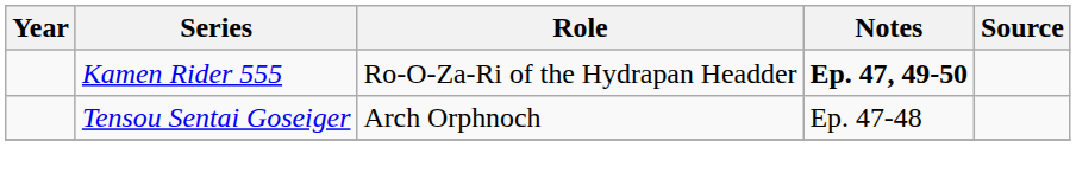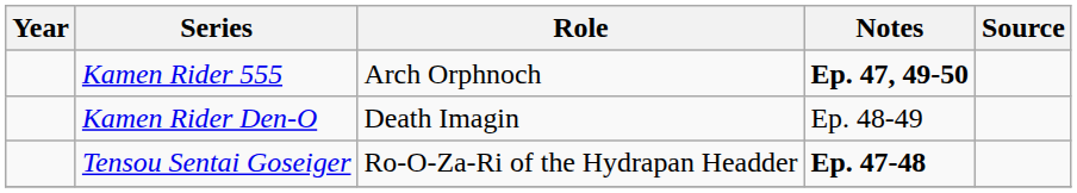 <table class="wikitable sortable plainrowheaders">
 <tr>
 <th>Year</th>
 <th>Series</th>
 <th>Role</th>
 <th class="unsortable">Notes</th>
 <th class="unsortable">Source</th>
 </tr>
 <tr>
 <td></td>
 <td><em><a href='#'>Kamen Rider 555</a></em></td>
-<td>Ro-O-Za-Ri of the Hydrapan Headder</td>
+<td>Arch Orphnoch</td>
 <td><strong>Ep. 47, 49-50</strong></td>
 <td></td>
 </tr>
 <tr>
 <td></td>
+<td><em><a href='#'>Kamen Rider Den-O</a></em></td>
+<td>Death Imagin</td>
+<td>Ep. 48-49</td>
+<td></td>
+</tr>
+<tr>
+<td></td>
 <td><em><a href='#'>Tensou Sentai Goseiger</a></em></td>
-<td>Arch Orphnoch</td>
-<td>Ep. 47-48</td>
+<td>Ro-O-Za-Ri of the Hydrapan Headder</td>
+<td><strong>Ep. 47-48</strong></td>
 <td></td>
 </tr>
 <tr>
 </tr>
 </table>
